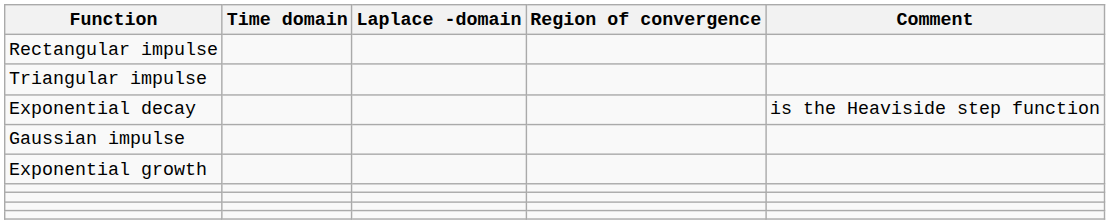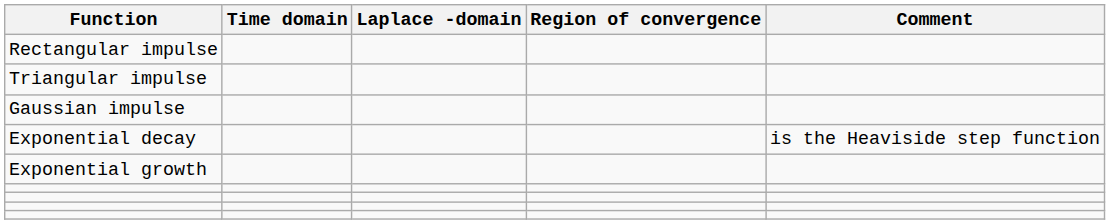 <table class="wikitable">
 <tr>
 <th>Function</th>
 <th>Time domain <br></th>
 <th>Laplace -domain <br></th>
 <th>Region of convergence</th>
 <th>Comment</th>
 </tr>
 <tr>
 <td>Rectangular impulse</td>
 <td></td>
 <td></td>
 <td></td>
 <td></td>
 </tr>
 <tr>
 <td>Triangular impulse</td>
 <td></td>
 <td></td>
 <td></td>
 <td></td>
 </tr>
 <tr>
+<td>Gaussian impulse</td>
+<td></td>
+<td></td>
+<td></td>
+<td></td>
+</tr>
+<tr>
 <td>Exponential decay</td>
 <td></td>
 <td></td>
 <td></td>
 <td> is the Heaviside step function</td>
-</tr>
-<tr>
-<td>Gaussian impulse</td>
-<td></td>
-<td></td>
-<td></td>
-<td></td>
 </tr>
 <tr>
 <td>Exponential growth</td>
 <td></td>
 <td></td>
 <td></td>
 <td></td>
 </tr>
 <tr>
 <td></td>
 <td></td>
 <td></td>
 <td></td>
 <td></td>
 </tr>
 <tr>
 <td></td>
 <td></td>
 <td></td>
 <td></td>
 <td></td>
 </tr>
 <tr>
 <td></td>
 <td></td>
 <td></td>
 <td></td>
 <td></td>
 </tr>
 <tr>
 <td></td>
 <td></td>
 <td></td>
 <td></td>
 <td></td>
 </tr>
 </table>
